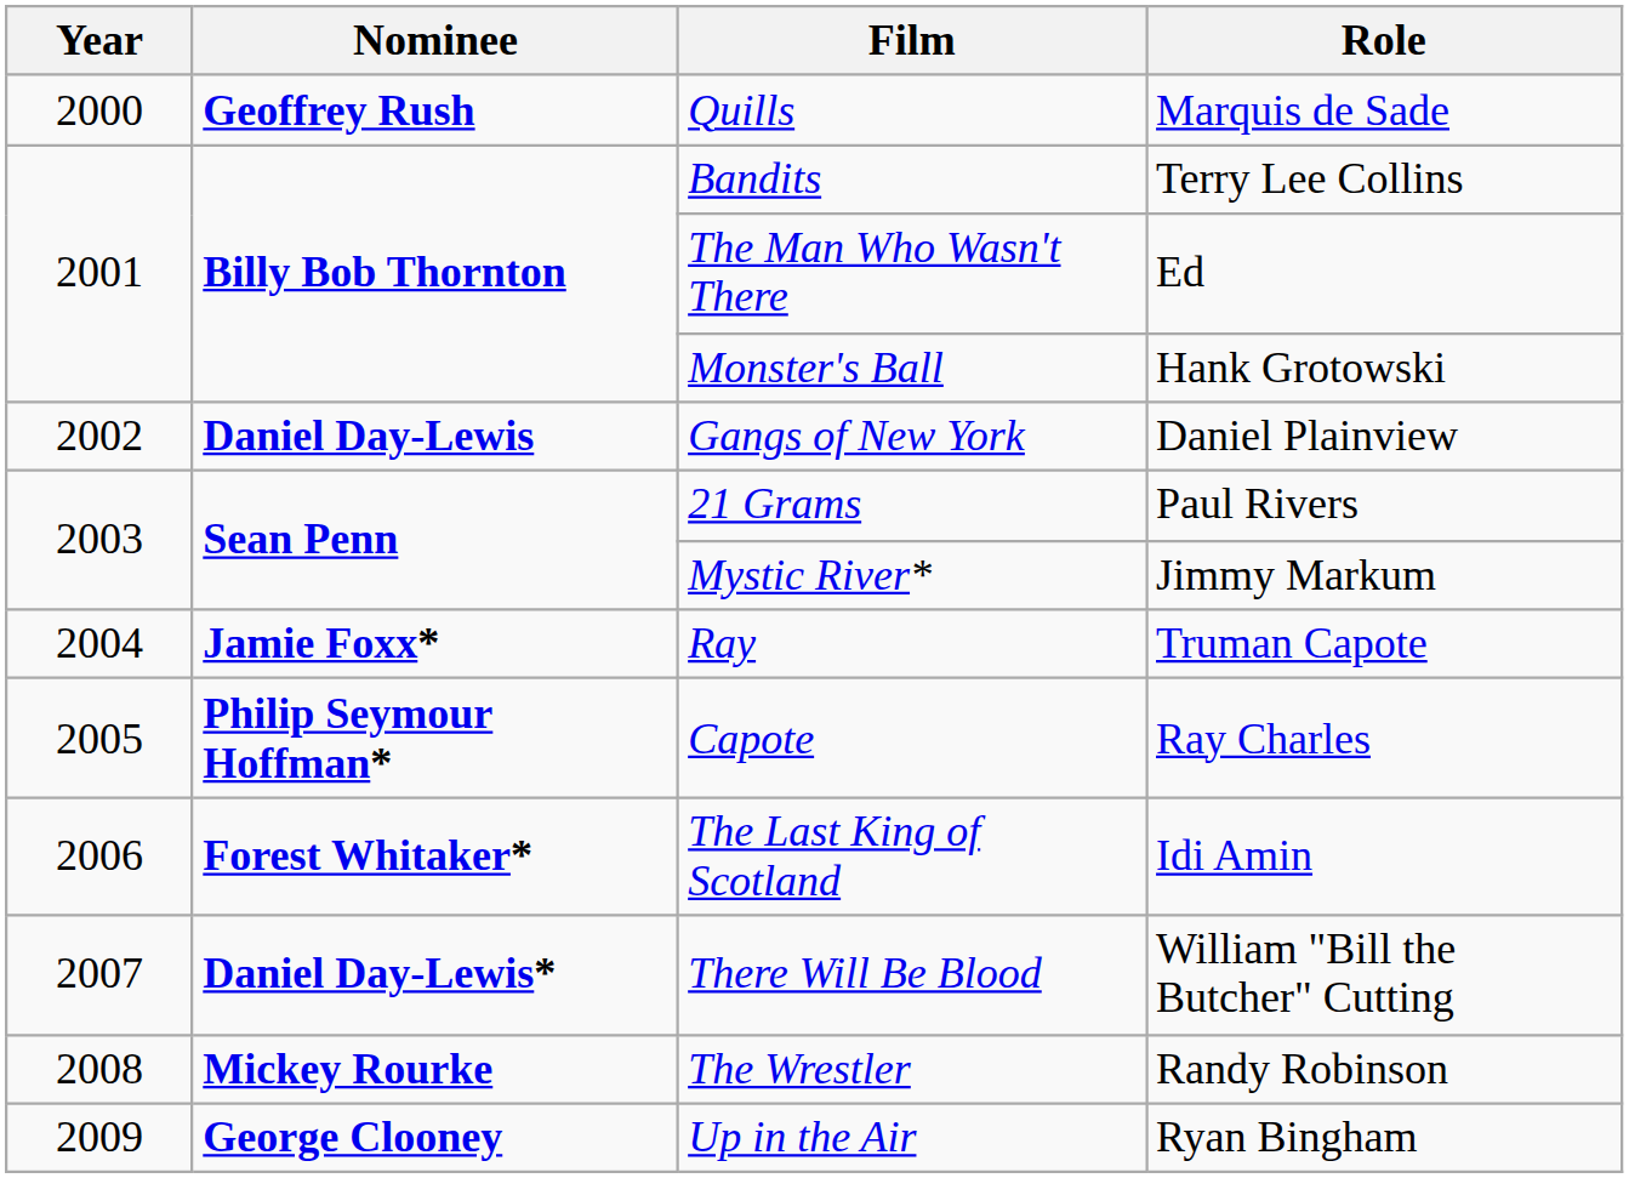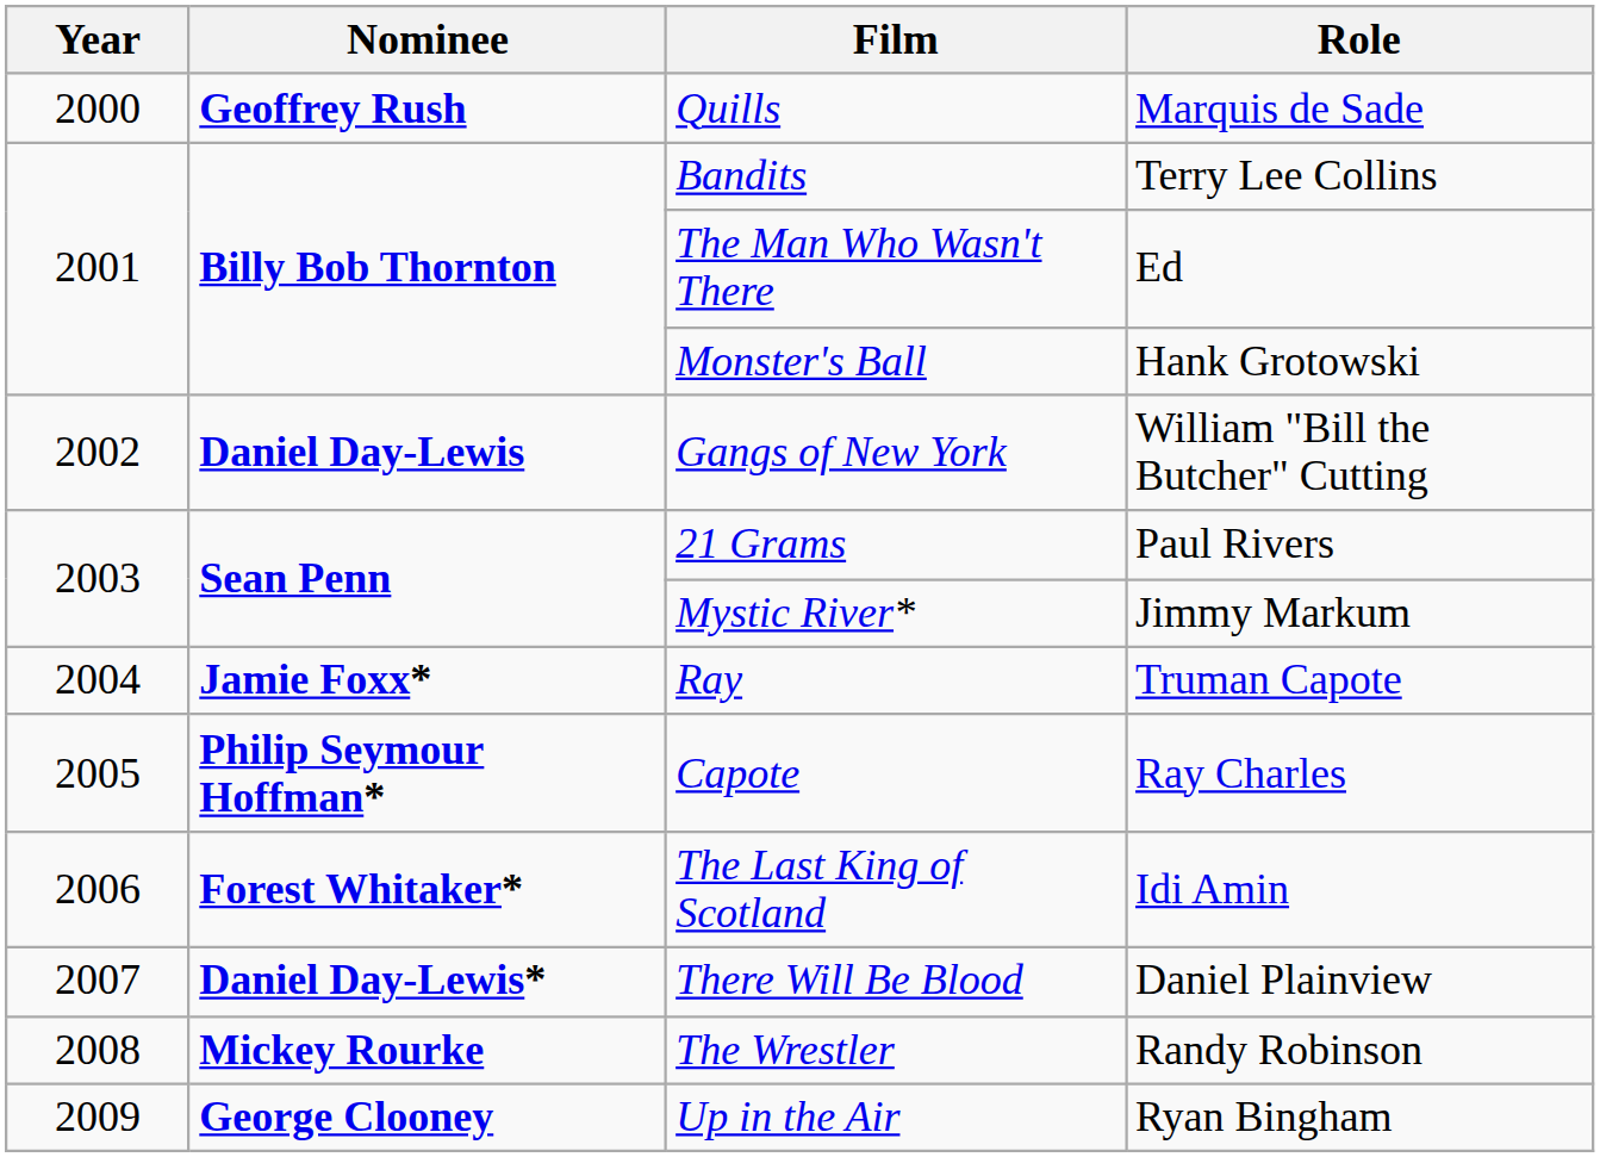 <table class="wikitable" width="95%" cellpadding="5">
 <tr>
 <th width="100"><strong>Year</strong></th>
 <th width="300"><strong>Nominee</strong></th>
 <th width="300"><strong>Film</strong></th>
 <th width="300"><strong>Role</strong></th>
 </tr>
 <tr>
 <td style="text-align:center;">2000</td>
 <td><strong><a href='#'>Geoffrey Rush</a></strong></td>
 <td><em><a href='#'>Quills</a></em></td>
 <td><a href='#'>Marquis de Sade</a></td>
 </tr>
 <tr>
 <td rowspan="3" style="text-align:center;">2001</td>
 <td rowspan="3"><strong><a href='#'>Billy Bob Thornton</a></strong></td>
 <td><em><a href='#'>Bandits</a></em></td>
 <td>Terry Lee Collins</td>
 </tr>
 <tr>
 <td><em><a href='#'>The Man Who Wasn't There</a></em></td>
 <td>Ed</td>
 </tr>
 <tr>
 <td><em><a href='#'>Monster's Ball</a></em></td>
 <td>Hank Grotowski</td>
 </tr>
 <tr>
 <td style="text-align:center;">2002</td>
 <td><strong><a href='#'>Daniel Day-Lewis</a></strong></td>
 <td><em><a href='#'>Gangs of New York</a></em></td>
-<td>Daniel Plainview</td>
+<td>William "Bill the Butcher" Cutting</td>
 </tr>
 <tr>
 <td rowspan="2" style="text-align:center;">2003</td>
 <td rowspan="2"><strong><a href='#'>Sean Penn</a></strong></td>
 <td><em><a href='#'>21 Grams</a></em></td>
 <td>Paul Rivers</td>
 </tr>
 <tr>
 <td><em><a href='#'>Mystic River</a>*</em></td>
 <td>Jimmy Markum</td>
 </tr>
 <tr>
 <td style="text-align:center;">2004</td>
 <td><strong><a href='#'>Jamie Foxx</a>*</strong></td>
 <td><em><a href='#'>Ray</a></em></td>
 <td><a href='#'>Truman Capote</a></td>
 </tr>
 <tr>
 <td style="text-align:center;">2005</td>
 <td><strong><a href='#'>Philip Seymour Hoffman</a>*</strong></td>
 <td><em><a href='#'>Capote</a></em></td>
 <td><a href='#'>Ray Charles</a></td>
 </tr>
 <tr>
 <td style="text-align:center;">2006</td>
 <td><strong><a href='#'>Forest Whitaker</a>*</strong></td>
 <td><em><a href='#'>The Last King of Scotland</a></em></td>
 <td><a href='#'>Idi Amin</a></td>
 </tr>
 <tr>
 <td style="text-align:center;">2007</td>
 <td><strong><a href='#'>Daniel Day-Lewis</a>*</strong></td>
 <td><em><a href='#'>There Will Be Blood</a></em></td>
-<td>William "Bill the Butcher" Cutting</td>
+<td>Daniel Plainview</td>
 </tr>
 <tr>
 <td style="text-align:center;">2008</td>
 <td><strong><a href='#'>Mickey Rourke</a></strong></td>
 <td><em><a href='#'>The Wrestler</a></em></td>
 <td>Randy Robinson</td>
 </tr>
 <tr>
 <td style="text-align:center;">2009</td>
 <td><strong><a href='#'>George Clooney</a></strong></td>
 <td><em><a href='#'>Up in the Air</a></em></td>
 <td>Ryan Bingham</td>
 </tr>
 </table>
